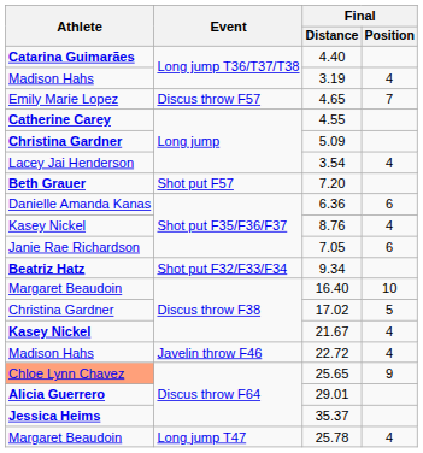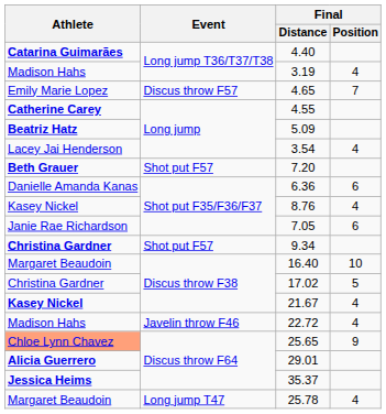 <table class=wikitable style="font-size:90%">
 <tr>
 <th rowspan="2">Athlete</th>
 <th rowspan="2">Event</th>
 <th colspan="2">Final</th>
 </tr>
 <tr style="font-size:95%">
 <th>Distance</th>
 <th>Position</th>
 </tr>
 <tr align=center>
 <td align=left><strong><a href='#'>Catarina Guimarães</a></strong></td>
 <td align=left rowspan=2><a href='#'>Long jump T36/T37/T38</a></td>
 <td>4.40</td>
 <td></td>
 </tr>
 <tr align=center>
 <td align=left><a href='#'>Madison Hahs</a></td>
 <td>3.19</td>
 <td>4</td>
 </tr>
 <tr align=center>
 <td align=left><a href='#'>Emily Marie Lopez</a></td>
 <td align=left><a href='#'>Discus throw F57</a></td>
 <td>4.65</td>
 <td>7</td>
 </tr>
 <tr align=center>
 <td align=left><strong><a href='#'>Catherine Carey</a></strong></td>
 <td align=left rowspan=3><a href='#'>Long jump </a></td>
 <td>4.55</td>
 <td></td>
 </tr>
 <tr align=center>
-<td align=left><strong><a href='#'>Christina Gardner</a></strong></td>
+<td align=left><strong><a href='#'>Beatriz Hatz</a></strong></td>
 <td>5.09</td>
 <td></td>
 </tr>
 <tr align=center>
 <td align=left><a href='#'>Lacey Jai Henderson</a></td>
 <td>3.54</td>
 <td>4</td>
 </tr>
 <tr align=center>
 <td align=left><strong><a href='#'>Beth Grauer</a></strong></td>
 <td align=left><a href='#'>Shot put F57</a></td>
 <td>7.20</td>
 <td></td>
 </tr>
 <tr align=center>
 <td align=left><a href='#'>Danielle Amanda Kanas</a></td>
 <td align=left rowspan=3><a href='#'>Shot put F35/F36/F37</a></td>
 <td>6.36</td>
 <td>6</td>
 </tr>
 <tr align=center>
 <td align=left><a href='#'>Kasey Nickel</a></td>
 <td>8.76</td>
 <td>4</td>
 </tr>
 <tr align=center>
 <td align=left><a href='#'>Janie Rae Richardson</a></td>
 <td>7.05</td>
 <td>6</td>
 </tr>
 <tr align=center>
-<td align=left><strong><a href='#'>Beatriz Hatz</a></strong></td>
-<td align=left><a href='#'>Shot put F32/F33/F34</a></td>
+<td align=left><strong><a href='#'>Christina Gardner</a></strong></td>
+<td align=left><a href='#'>Shot put F57</a></td>
 <td>9.34</td>
 <td></td>
 </tr>
 <tr align=center>
 <td align=left><a href='#'>Margaret Beaudoin</a></td>
 <td align=left rowspan=3><a href='#'>Discus throw F38</a></td>
 <td>16.40</td>
 <td>10</td>
 </tr>
 <tr align=center>
 <td align=left><a href='#'>Christina Gardner</a></td>
 <td>17.02</td>
 <td>5</td>
 </tr>
 <tr align=center>
 <td align=left><strong><a href='#'>Kasey Nickel</a></strong></td>
 <td>21.67</td>
 <td>4</td>
 </tr>
 <tr align=center>
 <td align=left><a href='#'>Madison Hahs</a></td>
 <td align=left><a href='#'>Javelin throw F46</a></td>
 <td>22.72</td>
 <td>4</td>
 </tr>
 <tr align=center>
 <td align=left style="background: lightsalmon;"><a href='#'>Chloe Lynn Chavez</a></td>
 <td align=left rowspan=3><a href='#'>Discus throw F64</a></td>
 <td>25.65</td>
 <td>9</td>
 </tr>
 <tr align=center>
 <td align=left><strong><a href='#'>Alicia Guerrero</a></strong></td>
 <td>29.01</td>
 <td></td>
 </tr>
 <tr align=center>
 <td align=left><strong><a href='#'>Jessica Heims</a></strong></td>
 <td>35.37</td>
 <td></td>
 </tr>
 <tr align=center>
 <td align=left><a href='#'>Margaret Beaudoin</a></td>
 <td align=left><a href='#'>Long jump T47</a></td>
 <td>25.78</td>
 <td>4</td>
 </tr>
 </table>
